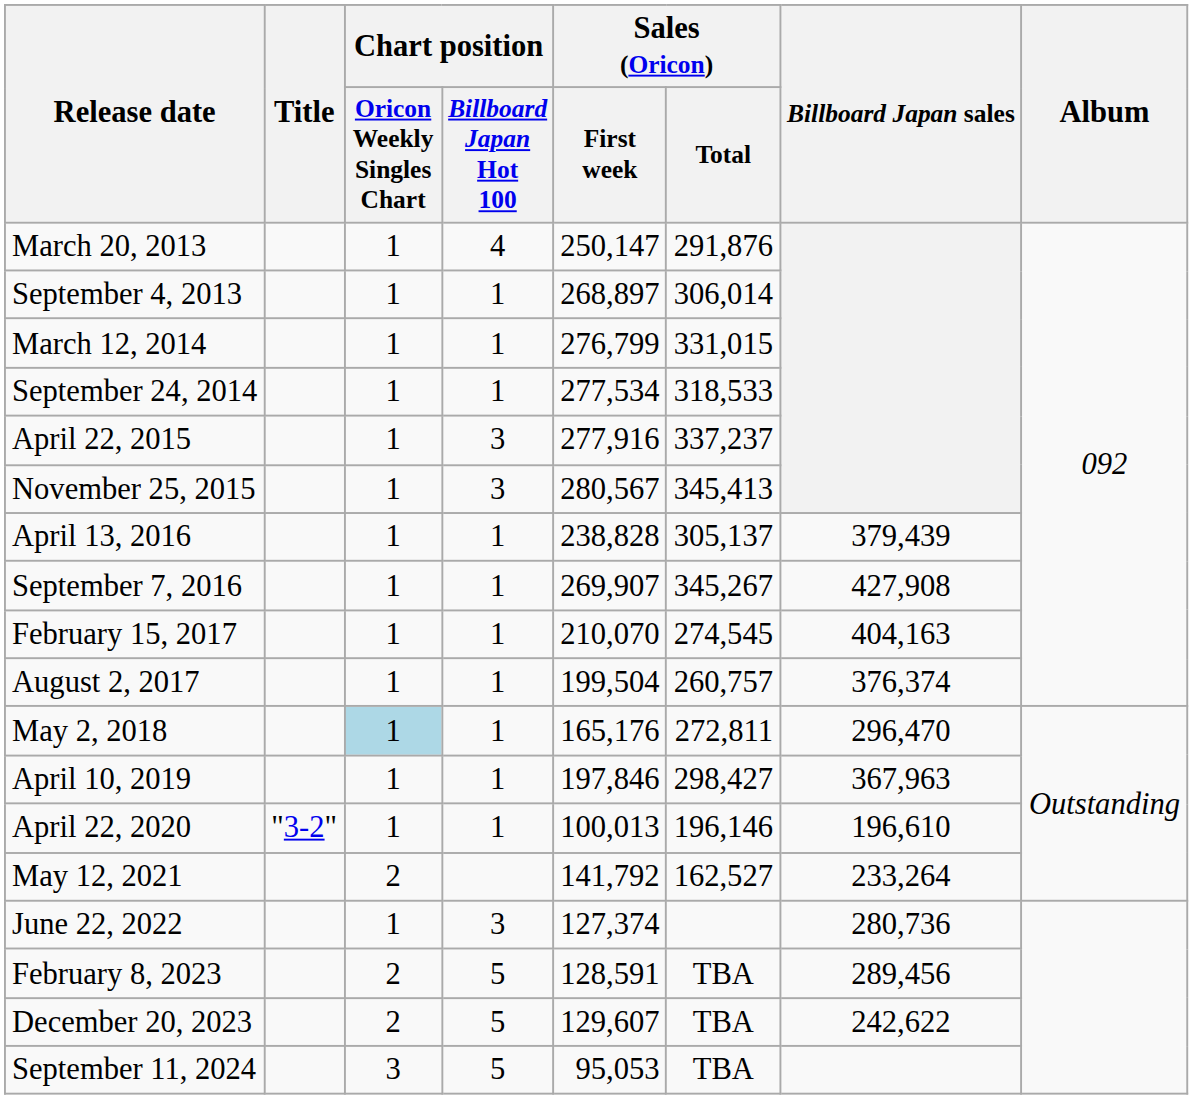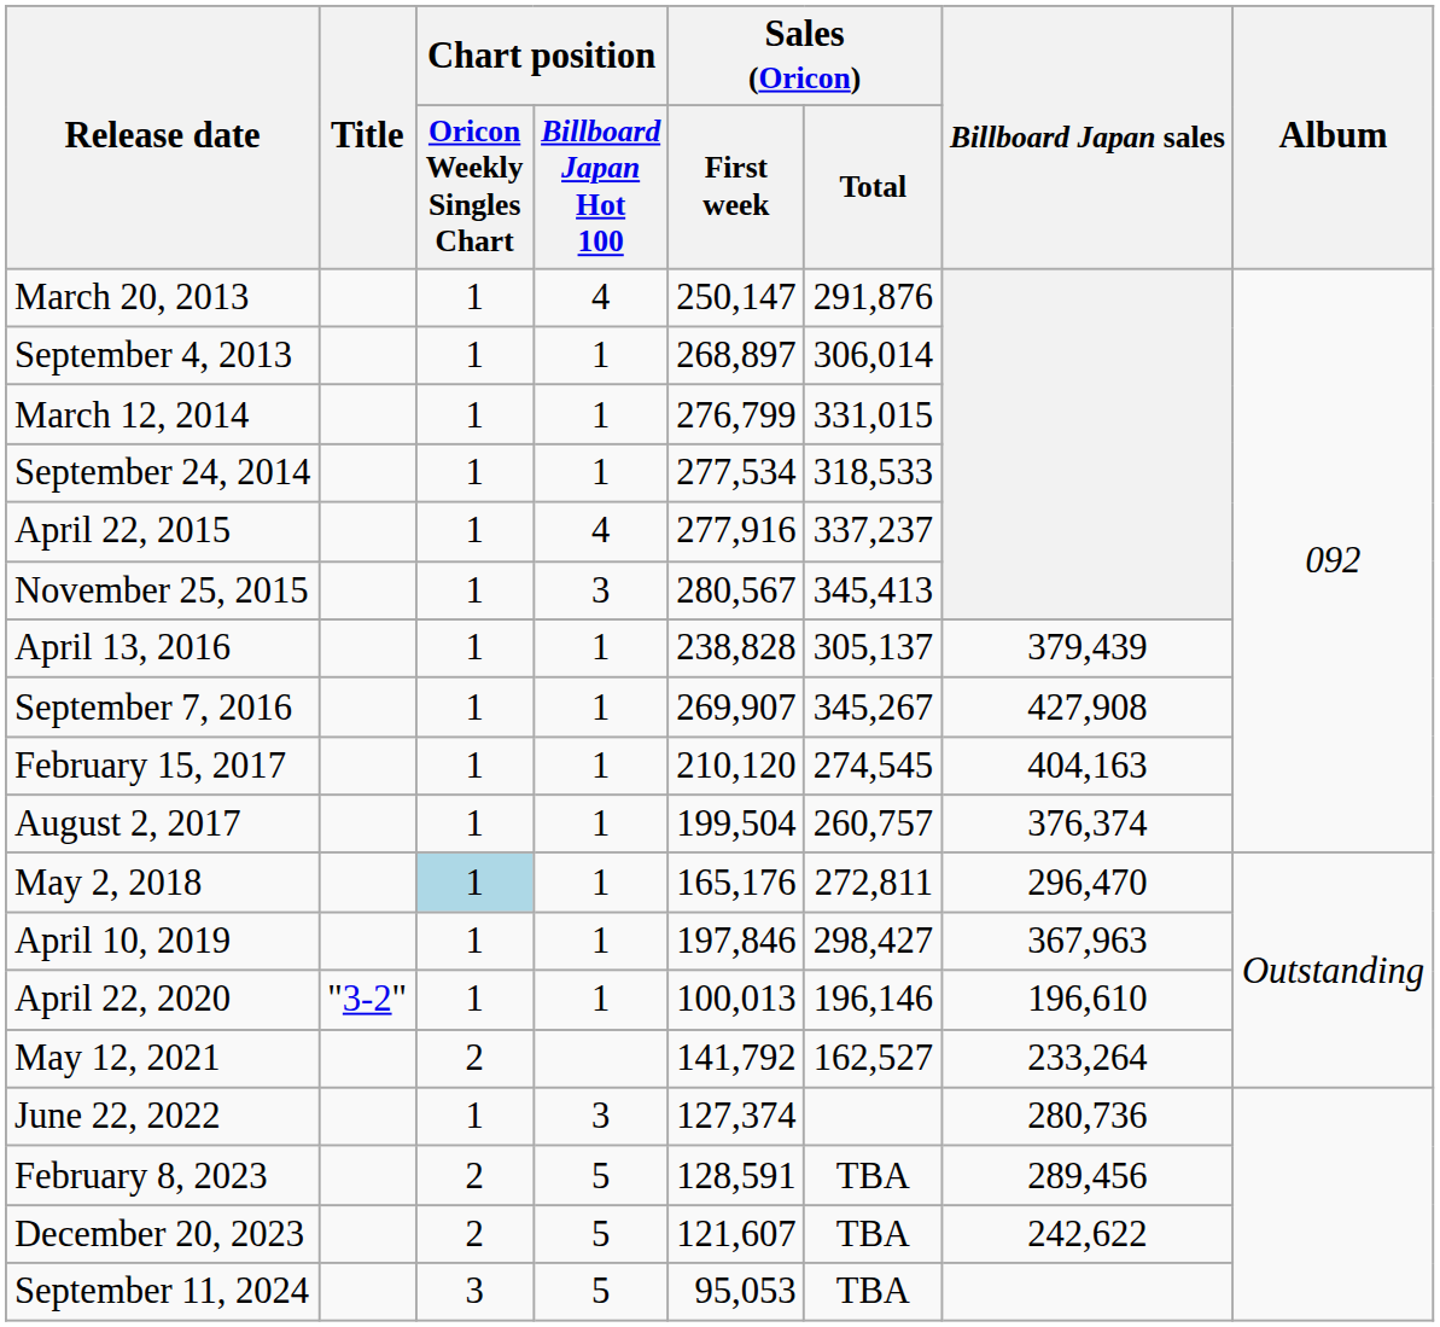 <table class="wikitable" style="text-align:center">
 <tr>
 <th rowspan="2">Release date</th>
 <th rowspan="2">Title</th>
 <th colspan="2">Chart position</th>
 <th colspan="2">Sales<br><small>(<a href='#'>Oricon</a>)</small></th>
 <th rowspan="2"><small><em>Billboard Japan</em> sales</small></th>
 <th rowspan="2">Album</th>
 </tr>
 <tr style="font-size:smaller;">
 <th style="width:45px;"><a href='#'>Oricon</a><br>Weekly<br>Singles<br>Chart<br></th>
 <th style="width:45px;"><em><a href='#'>Billboard Japan</a></em><br><a href='#'>Hot<br>100</a><br></th>
 <th>First<br>week</th>
 <th>Total</th>
 </tr>
 <tr>
 <td align="left">March 20, 2013</td>
 <td align="left"></td>
 <td>1</td>
 <td>4</td>
 <td align="right">250,147</td>
 <td align="right">291,876</td>
 <th rowspan="6" align="center"></th>
 <td rowspan="10"><em>092</em></td>
 </tr>
 <tr>
 <td align="left">September 4, 2013</td>
 <td align="left"></td>
 <td>1</td>
 <td>1</td>
 <td align="right">268,897</td>
 <td align="right">306,014</td>
 </tr>
 <tr>
 <td align="left">March 12, 2014</td>
 <td align="left"></td>
 <td>1</td>
 <td>1</td>
 <td align="right">276,799</td>
 <td align="right">331,015</td>
 </tr>
 <tr>
 <td align="left">September 24, 2014</td>
 <td align="left"></td>
 <td>1</td>
 <td>1</td>
 <td align="right">277,534</td>
 <td align="right">318,533</td>
 </tr>
 <tr>
 <td align="left">April 22, 2015</td>
 <td align="left"></td>
 <td>1</td>
-<td>3</td>
+<td>4</td>
 <td align="right">277,916</td>
 <td align="right">337,237</td>
 </tr>
 <tr>
 <td align="left">November 25, 2015</td>
 <td align="left"></td>
 <td>1</td>
 <td>3</td>
 <td align="right">280,567</td>
 <td align="right">345,413</td>
 </tr>
 <tr>
 <td align="left">April 13, 2016</td>
 <td align="left"></td>
 <td>1</td>
 <td>1</td>
 <td align="right">238,828</td>
 <td align="right">305,137</td>
 <td align="center">379,439</td>
 </tr>
 <tr>
 <td align="left">September 7, 2016</td>
 <td align="left"></td>
 <td>1</td>
 <td>1</td>
 <td align="right">269,907</td>
 <td align="right">345,267</td>
 <td align="center">427,908</td>
 </tr>
 <tr>
 <td align="left">February 15, 2017</td>
 <td align="left"></td>
 <td>1</td>
 <td>1</td>
-<td align="right">210,070</td>
+<td align="right">210,120</td>
 <td align="right">274,545</td>
 <td align="center">404,163</td>
 </tr>
 <tr>
 <td align="left">August 2, 2017</td>
 <td align="left"></td>
 <td>1</td>
 <td>1</td>
 <td align="right">199,504</td>
 <td align="right">260,757</td>
 <td align="center">376,374</td>
 </tr>
 <tr>
 <td align="left">May 2, 2018</td>
 <td align="left"></td>
 <td style="background: lightblue;">1</td>
 <td>1</td>
 <td align="right">165,176</td>
 <td align="right">272,811</td>
 <td align="center">296,470</td>
 <td rowspan="4"><em>Outstanding</em></td>
 </tr>
 <tr>
 <td align="left">April 10, 2019</td>
 <td align="left"></td>
 <td>1</td>
 <td>1</td>
 <td align="right">197,846</td>
 <td align="right">298,427</td>
 <td align="center">367,963</td>
 </tr>
 <tr>
 <td align="left">April 22, 2020</td>
 <td align="left">"<a href='#'>3-2</a>"</td>
 <td>1</td>
 <td>1</td>
 <td align="right">100,013</td>
 <td align="right">196,146</td>
 <td align="center">196,610</td>
 </tr>
 <tr>
 <td align="left">May 12, 2021</td>
 <td align="left"></td>
 <td>2</td>
 <td></td>
 <td align="right">141,792</td>
 <td align="right">162,527</td>
 <td align="center">233,264</td>
 </tr>
 <tr>
 <td align="left">June 22, 2022</td>
 <td align="left"></td>
 <td>1</td>
 <td>3</td>
 <td align="right">127,374</td>
 <td></td>
 <td>280,736</td>
 </tr>
 <tr>
 <td align="left">February 8, 2023</td>
 <td align="left"></td>
 <td>2</td>
 <td>5</td>
 <td align="right">128,591</td>
 <td>TBA</td>
 <td>289,456</td>
 </tr>
 <tr>
 <td align="left">December 20, 2023</td>
 <td align="left"></td>
 <td>2</td>
 <td>5</td>
-<td align="right">129,607</td>
+<td align="right">121,607</td>
 <td>TBA</td>
 <td>242,622</td>
 </tr>
 <tr>
 <td align="left">September 11, 2024</td>
 <td align="left"></td>
 <td>3</td>
 <td>5</td>
 <td align="right">95,053</td>
 <td>TBA</td>
 <td></td>
 </tr>
 </table>
